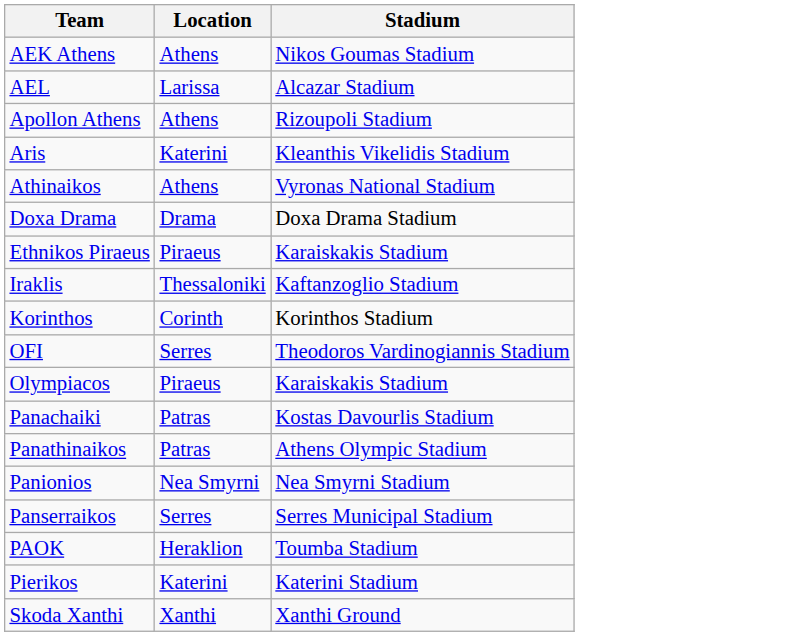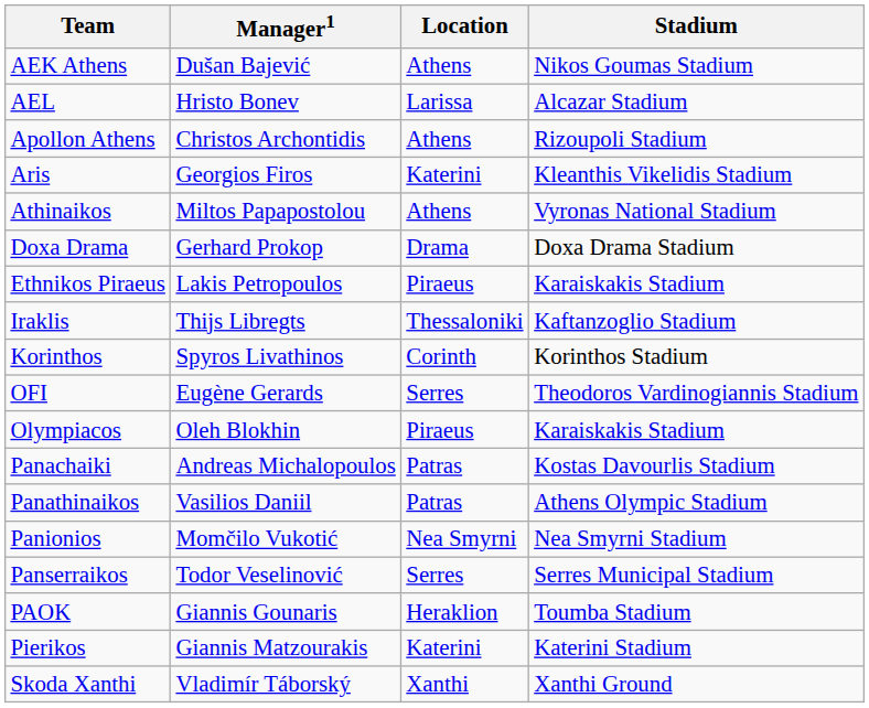 <table class="wikitable sortable" style="text-align: left;">
 <tr>
 <th>Team</th>
+<th>Manager<sup>1</sup></th>
 <th>Location</th>
 <th>Stadium</th>
 </tr>
 <tr>
 <td><a href='#'>AEK Athens</a></td>
+<td> <a href='#'>Dušan Bajević</a></td>
 <td><a href='#'>Athens</a></td>
 <td><a href='#'>Nikos Goumas Stadium</a></td>
 </tr>
 <tr>
 <td><a href='#'>AEL</a></td>
+<td> <a href='#'>Hristo Bonev</a></td>
 <td><a href='#'>Larissa</a></td>
 <td><a href='#'>Alcazar Stadium</a></td>
 </tr>
 <tr>
 <td><a href='#'>Apollon Athens</a></td>
+<td> <a href='#'>Christos Archontidis</a></td>
 <td><a href='#'>Athens</a></td>
 <td><a href='#'>Rizoupoli Stadium</a></td>
 </tr>
 <tr>
 <td><a href='#'>Aris</a></td>
+<td> <a href='#'>Georgios Firos</a></td>
 <td><a href='#'>Katerini</a></td>
 <td><a href='#'>Kleanthis Vikelidis Stadium</a></td>
 </tr>
 <tr>
 <td><a href='#'>Athinaikos</a></td>
+<td> <a href='#'>Miltos Papapostolou</a></td>
 <td><a href='#'>Athens</a></td>
 <td><a href='#'>Vyronas National Stadium</a></td>
 </tr>
 <tr>
 <td><a href='#'>Doxa Drama</a></td>
+<td> <a href='#'>Gerhard Prokop</a></td>
 <td><a href='#'>Drama</a></td>
 <td>Doxa Drama Stadium</td>
 </tr>
 <tr>
 <td><a href='#'>Ethnikos Piraeus</a></td>
+<td> <a href='#'>Lakis Petropoulos</a></td>
 <td><a href='#'>Piraeus</a></td>
 <td><a href='#'>Karaiskakis Stadium</a></td>
 </tr>
 <tr>
 <td><a href='#'>Iraklis</a></td>
+<td> <a href='#'>Thijs Libregts</a></td>
 <td><a href='#'>Thessaloniki</a></td>
 <td><a href='#'>Kaftanzoglio Stadium</a></td>
 </tr>
 <tr>
 <td><a href='#'>Korinthos</a></td>
+<td> <a href='#'>Spyros Livathinos</a></td>
 <td><a href='#'>Corinth</a></td>
 <td>Korinthos Stadium</td>
 </tr>
 <tr>
 <td><a href='#'>OFI</a></td>
+<td> <a href='#'>Eugène Gerards</a></td>
 <td><a href='#'>Serres</a></td>
 <td><a href='#'>Theodoros Vardinogiannis Stadium</a></td>
 </tr>
 <tr>
 <td><a href='#'>Olympiacos</a></td>
+<td> <a href='#'>Oleh Blokhin</a></td>
 <td><a href='#'>Piraeus</a></td>
 <td><a href='#'>Karaiskakis Stadium</a></td>
 </tr>
 <tr>
 <td><a href='#'>Panachaiki</a></td>
+<td> <a href='#'>Andreas Michalopoulos</a></td>
 <td><a href='#'>Patras</a></td>
 <td><a href='#'>Kostas Davourlis Stadium</a></td>
 </tr>
 <tr>
 <td><a href='#'>Panathinaikos</a></td>
+<td> <a href='#'>Vasilios Daniil</a></td>
 <td><a href='#'>Patras</a></td>
 <td><a href='#'>Athens Olympic Stadium</a></td>
 </tr>
 <tr>
 <td><a href='#'>Panionios</a></td>
+<td> <a href='#'>Momčilo Vukotić</a></td>
 <td><a href='#'>Nea Smyrni</a></td>
 <td><a href='#'>Nea Smyrni Stadium</a></td>
 </tr>
 <tr>
 <td><a href='#'>Panserraikos</a></td>
+<td> <a href='#'>Todor Veselinović</a></td>
 <td><a href='#'>Serres</a></td>
 <td><a href='#'>Serres Municipal Stadium</a></td>
 </tr>
 <tr>
 <td><a href='#'>PAOK</a></td>
+<td> <a href='#'>Giannis Gounaris</a></td>
 <td><a href='#'>Heraklion</a></td>
 <td><a href='#'>Toumba Stadium</a></td>
 </tr>
 <tr>
 <td><a href='#'>Pierikos</a></td>
+<td> <a href='#'>Giannis Matzourakis</a></td>
 <td><a href='#'>Katerini</a></td>
 <td><a href='#'>Katerini Stadium</a></td>
 </tr>
 <tr>
 <td><a href='#'>Skoda Xanthi</a></td>
+<td> <a href='#'>Vladimír Táborský</a></td>
 <td><a href='#'>Xanthi</a></td>
 <td><a href='#'>Xanthi Ground</a></td>
 </tr>
 </table>
